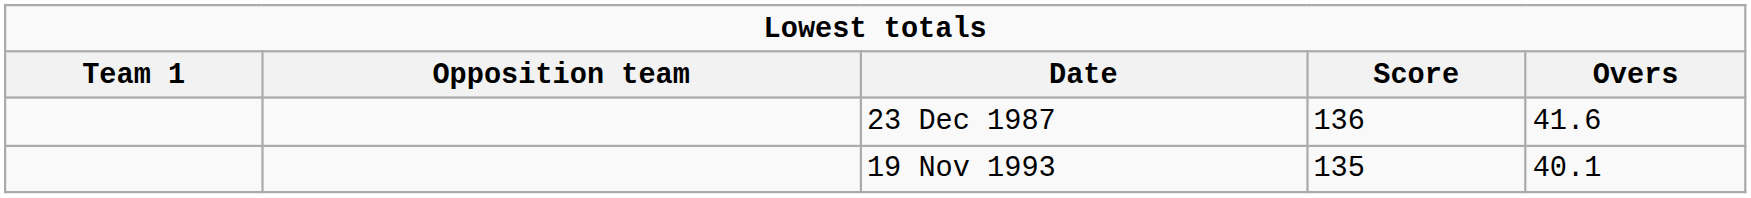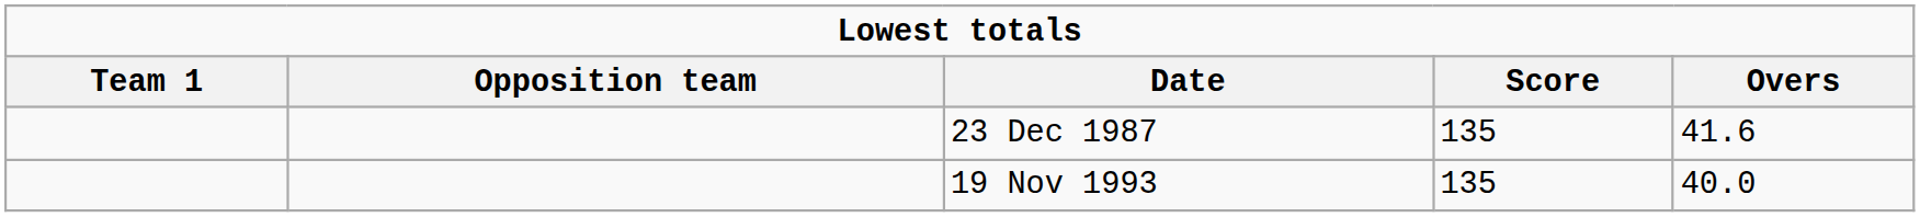 <table class="wikitable" style="width:50%;">
 <tr>
 <td colspan="5" style="text-align:center;"><strong>Lowest totals</strong></td>
 </tr>
 <tr>
 <th>Team 1</th>
 <th>Opposition team</th>
 <th>Date</th>
 <th>Score</th>
 <th>Overs</th>
 </tr>
 <tr>
 <td></td>
 <td></td>
 <td>23 Dec 1987</td>
-<td>136</td>
+<td>135</td>
 <td>41.6</td>
 </tr>
 <tr>
 <td></td>
 <td></td>
 <td>19 Nov 1993</td>
 <td>135</td>
-<td>40.1</td>
+<td>40.0</td>
 </tr>
 </table>
